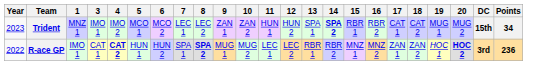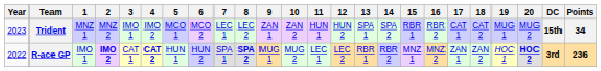 <table class="wikitable" style="text-align:center; font-size:85%;">
 <tr>
 <th>Year</th>
 <th>Team</th>
 <th>1</th>
+<th>2</th>
 <th>3</th>
 <th>4</th>
 <th>5</th>
 <th>6</th>
 <th>7</th>
 <th>8</th>
 <th>9</th>
 <th>10</th>
 <th>11</th>
 <th>12</th>
 <th>13</th>
 <th>14</th>
 <th>15</th>
 <th>16</th>
 <th>17</th>
 <th>18</th>
 <th>19</th>
 <th>20</th>
 <th>DC</th>
 <th>Points</th>
 </tr>
 <tr>
 <td><a href='#'>2023</a></td>
 <th nowrap><a href='#'>Trident</a></th>
 <td style="background:#CFCFFF;"><a href='#'>MNZ<br>1</a><br></td>
+<td style="background:#CFCFFF;"><a href='#'>MNZ<br>2</a><br></td>
 <td style="background:#DFFFDF;"><a href='#'>IMO<br>1</a><br></td>
 <td style="background:#DFFFDF;"><a href='#'>IMO<br>2</a><br></td>
 <td style="background:#CFCFFF;"><a href='#'>MCO<br>1</a><br></td>
 <td style="background:#EFCFFF;"><a href='#'>MCO<br>2</a><br></td>
 <td style="background:#DFFFDF;"><a href='#'>LEC<br>1</a><br></td>
 <td style="background:#DFFFDF;"><a href='#'>LEC<br>2</a><br></td>
 <td style="background:#EFCFFF;"><a href='#'>ZAN<br>1</a><br></td>
 <td style="background:#EFCFFF;"><a href='#'>ZAN<br>2</a><br></td>
 <td style="background:#EFCFFF;"><a href='#'>HUN<br>1</a><br></td>
 <td style="background:#DFFFDF;"><a href='#'>HUN<br>2</a><br></td>
 <td style="background:#DFFFDF;"><a href='#'>SPA<br>1</a><br></td>
-<td style="background:#DFFFDF;"><strong><a href='#'>SPA<br>2</a><br></strong></td>
+<td style="background:#DFFFDF;"><a href='#'>SPA<br>2</a><br></td>
 <td style="background:#CFCFFF;"><a href='#'>RBR<br>1</a><br></td>
 <td style="background:#DFFFDF;"><a href='#'>RBR<br>2</a><br></td>
 <td style="background:#CFCFFF;"><a href='#'>CAT<br>1</a><br></td>
 <td style="background:#CFCFFF;"><a href='#'>CAT<br>2</a><br></td>
 <td style="background:#CFCFFF;"><a href='#'>MUG<br>1</a><br></td>
 <td style="background:#CFCFFF;"><a href='#'>MUG<br>2</a><br></td>
 <th>15th</th>
 <th>34</th>
 </tr>
 <tr>
 <td><a href='#'>2022</a></td>
 <th nowrap><a href='#'>R-ace GP</a></th>
 <td style="background:#DFFFDF;"><a href='#'>IMO<br>1</a><br></td>
+<td style="background:#EFCFFF;"><strong><a href='#'>IMO<br>2</a></strong><br></td>
 <td style="background:#FFFFBF;"><a href='#'>CAT<br>1</a><br></td>
 <td style="background:#FFFFBF;"><strong><a href='#'>CAT<br>2</a></strong><br></td>
 <td style="background:#DFFFDF;"><a href='#'>HUN<br>1</a><br></td>
 <td style="background:#CFCFFF;"><a href='#'>HUN<br>2</a><br></td>
 <td style="background:#DFDFDF;"><a href='#'>SPA<br>1</a><br></td>
 <td style="background:#DFDFDF;"><strong><a href='#'>SPA<br>2</a></strong><br></td>
 <td style="background:#FFDF9F;"><a href='#'>MUG<br>1</a><br></td>
 <td style="background:#DFFFDF;"><a href='#'>MUG<br>2</a><br></td>
 <td style="background:#DFFFDF;"><a href='#'>LEC<br>1</a><br></td>
 <td style="background:#FFDF9F;"><a href='#'>LEC<br>2</a><br></td>
 <td style="background:#FFDF9F;"><a href='#'>RBR<br>1</a><br></td>
 <td style="background:#CFCFFF;"><a href='#'>RBR<br>2</a><br></td>
 <td style="background:#EFCFFF;"><a href='#'>MNZ<br>1</a><br></td>
 <td style="background:#FFDF9F;"><a href='#'>MNZ<br>2</a><br></td>
 <td style="background:#DFFFDF;"><a href='#'>ZAN<br>1</a><br></td>
 <td style="background:#DFFFDF;"><a href='#'>ZAN<br>2</a><br></td>
 <td style="background:#FFFFBF;"><em><a href='#'>HOC<br>1</a></em><br></td>
 <td style="background:#DFDFDF;"><strong><a href='#'>HOC<br>2</a></strong><br></td>
 <th style="background:#FFDF9F;">3rd</th>
 <th style="background:#FFDF9F;">236</th>
 </tr>
 </table>
